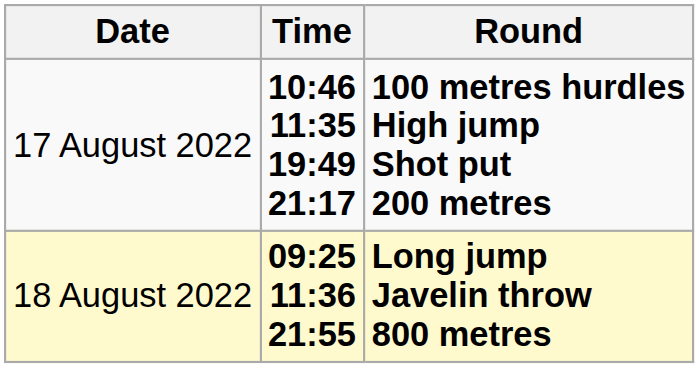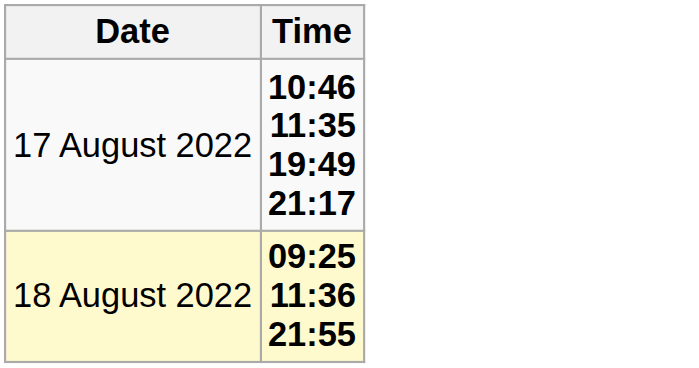 <table class="wikitable">
 <tr>
 <th>Date</th>
 <th>Time</th>
-<th>Round</th>
 </tr>
 <tr>
 <td>17 August 2022</td>
 <td align=right><strong>10:46<br>11:35<br>19:49<br>21:17</strong></td>
-<td><strong>100 metres hurdles<br>High jump<br>Shot put<br>200 metres</strong></td>
 </tr>
 <tr>
 <td style=background:lemonchiffon>18 August 2022</td>
 <td align=right style=background:lemonchiffon><strong>09:25<br>11:36<br>21:55</strong></td>
-<td style=background:lemonchiffon><strong>Long jump<br>Javelin throw<br>800 metres</strong></td>
 </tr>
 </table>
